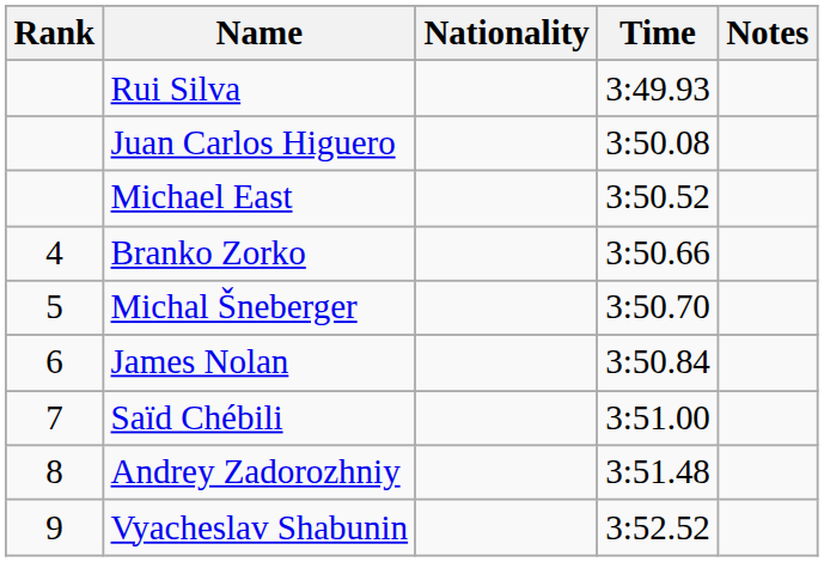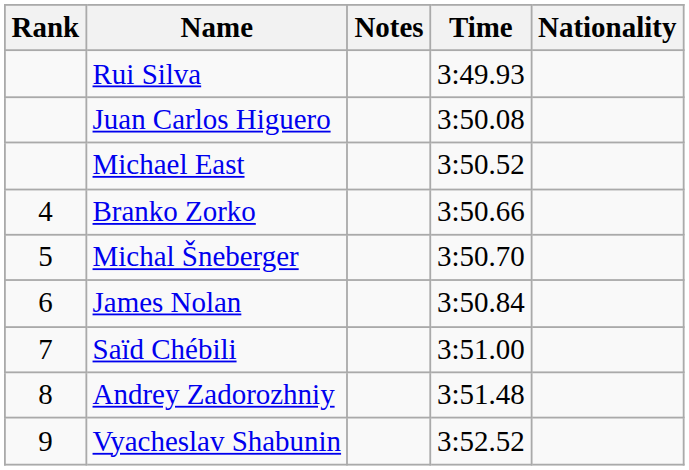 <table class="wikitable sortable" style="text-align:center">
 <tr>
 <th>Rank</th>
 <th>Name</th>
+<th>Notes</th>
+<th>Time</th>
 <th>Nationality</th>
-<th>Time</th>
-<th>Notes</th>
 </tr>
 <tr>
 <td></td>
 <td align="left"><a href='#'>Rui Silva</a></td>
+<td></td>
+<td>3:49.93</td>
 <td align=left></td>
-<td>3:49.93</td>
-<td></td>
 </tr>
 <tr>
 <td></td>
 <td align="left"><a href='#'>Juan Carlos Higuero</a></td>
+<td></td>
+<td>3:50.08</td>
 <td align=left></td>
-<td>3:50.08</td>
-<td></td>
 </tr>
 <tr>
 <td></td>
 <td align="left"><a href='#'>Michael East</a></td>
+<td></td>
+<td>3:50.52</td>
 <td align=left></td>
-<td>3:50.52</td>
-<td></td>
 </tr>
 <tr>
 <td>4</td>
 <td align="left"><a href='#'>Branko Zorko</a></td>
+<td></td>
+<td>3:50.66</td>
 <td align=left></td>
-<td>3:50.66</td>
-<td></td>
 </tr>
 <tr>
 <td>5</td>
 <td align="left"><a href='#'>Michal Šneberger</a></td>
+<td></td>
+<td>3:50.70</td>
 <td align=left></td>
-<td>3:50.70</td>
-<td></td>
 </tr>
 <tr>
 <td>6</td>
 <td align="left"><a href='#'>James Nolan</a></td>
+<td></td>
+<td>3:50.84</td>
 <td align=left></td>
-<td>3:50.84</td>
-<td></td>
 </tr>
 <tr>
 <td>7</td>
 <td align="left"><a href='#'>Saïd Chébili</a></td>
+<td></td>
+<td>3:51.00</td>
 <td align=left></td>
-<td>3:51.00</td>
-<td></td>
 </tr>
 <tr>
 <td>8</td>
 <td align="left"><a href='#'>Andrey Zadorozhniy</a></td>
+<td></td>
+<td>3:51.48</td>
 <td align=left></td>
-<td>3:51.48</td>
-<td></td>
 </tr>
 <tr>
 <td>9</td>
 <td align="left"><a href='#'>Vyacheslav Shabunin</a></td>
+<td></td>
+<td>3:52.52</td>
 <td align=left></td>
-<td>3:52.52</td>
-<td></td>
 </tr>
 </table>
